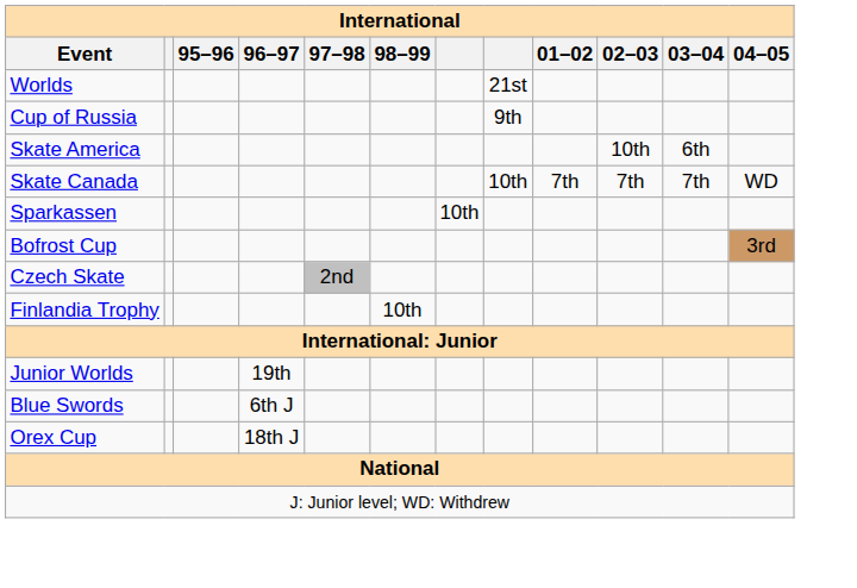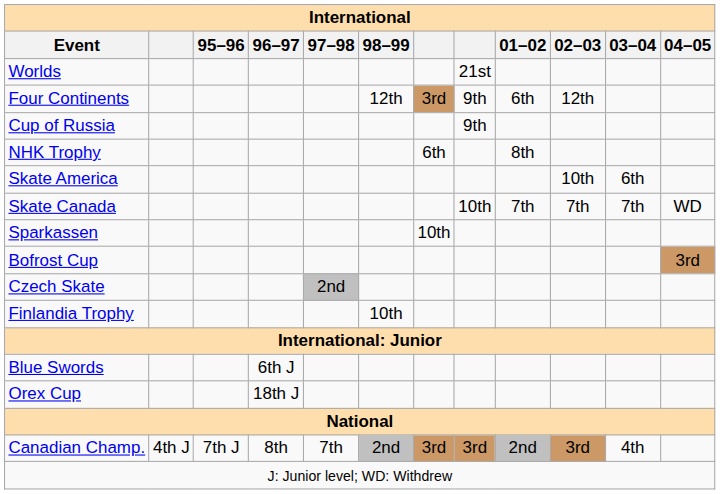 <table class="wikitable" style="text-align:center">
 <tr>
 <th style="background-color: #ffdead; " colspan=12 align=center>International</th>
 </tr>
 <tr>
 <th>Event</th>
 <th></th>
 <th>95–96</th>
 <th>96–97</th>
 <th>97–98</th>
 <th>98–99</th>
 <th></th>
 <th></th>
 <th>01–02</th>
 <th>02–03</th>
 <th>03–04</th>
 <th>04–05</th>
 </tr>
 <tr>
 <td align=left><a href='#'>Worlds</a></td>
 <td></td>
 <td></td>
 <td></td>
 <td></td>
 <td></td>
 <td></td>
 <td>21st</td>
 <td></td>
 <td></td>
 <td></td>
 <td></td>
 </tr>
 <tr>
+<td align=left><a href='#'>Four Continents</a></td>
+<td></td>
+<td></td>
+<td></td>
+<td></td>
+<td>12th</td>
+<td bgcolor=cc9966>3rd</td>
+<td>9th</td>
+<td>6th</td>
+<td>12th</td>
+<td></td>
+<td></td>
+</tr>
+<tr>
 <td align=left> <a href='#'>Cup of Russia</a></td>
 <td></td>
 <td></td>
 <td></td>
 <td></td>
 <td></td>
 <td></td>
 <td>9th</td>
 <td></td>
+<td></td>
+<td></td>
+<td></td>
+</tr>
+<tr>
+<td align=left> <a href='#'>NHK Trophy</a></td>
+<td></td>
+<td></td>
+<td></td>
+<td></td>
+<td></td>
+<td>6th</td>
+<td></td>
+<td>8th</td>
 <td></td>
 <td></td>
 <td></td>
 </tr>
 <tr>
 <td align=left> <a href='#'>Skate America</a></td>
 <td></td>
 <td></td>
 <td></td>
 <td></td>
 <td></td>
 <td></td>
 <td></td>
 <td></td>
 <td>10th</td>
 <td>6th</td>
 <td></td>
 </tr>
 <tr>
 <td align=left> <a href='#'>Skate Canada</a></td>
 <td></td>
 <td></td>
 <td></td>
 <td></td>
 <td></td>
 <td></td>
 <td>10th</td>
 <td>7th</td>
 <td>7th</td>
 <td>7th</td>
 <td>WD</td>
 </tr>
 <tr>
 <td align=left> <a href='#'>Sparkassen</a></td>
 <td></td>
 <td></td>
 <td></td>
 <td></td>
 <td></td>
 <td>10th</td>
 <td></td>
 <td></td>
 <td></td>
 <td></td>
 <td></td>
 </tr>
 <tr>
 <td align=left><a href='#'>Bofrost Cup</a></td>
 <td></td>
 <td></td>
 <td></td>
 <td></td>
 <td></td>
 <td></td>
 <td></td>
 <td></td>
 <td></td>
 <td></td>
 <td bgcolor=cc9966>3rd</td>
 </tr>
 <tr>
 <td align=left><a href='#'>Czech Skate</a></td>
 <td></td>
 <td></td>
 <td></td>
 <td bgcolor=silver>2nd</td>
 <td></td>
 <td></td>
 <td></td>
 <td></td>
 <td></td>
 <td></td>
 <td></td>
 </tr>
 <tr>
 <td align=left><a href='#'>Finlandia Trophy</a></td>
 <td></td>
 <td></td>
 <td></td>
 <td></td>
 <td>10th</td>
 <td></td>
 <td></td>
 <td></td>
 <td></td>
 <td></td>
 <td></td>
 </tr>
 <tr>
 <th style="background-color: #ffdead; " colspan=12 align=center>International: Junior</th>
 </tr>
 <tr>
-<td align=left><a href='#'>Junior Worlds</a></td>
-<td></td>
-<td></td>
-<td>19th</td>
-<td></td>
-<td></td>
-<td></td>
-<td></td>
-<td></td>
-<td></td>
-<td></td>
-<td></td>
-</tr>
-<tr>
 <td align=left><a href='#'>Blue Swords</a></td>
 <td></td>
 <td></td>
 <td>6th J</td>
 <td></td>
 <td></td>
 <td></td>
 <td></td>
 <td></td>
 <td></td>
 <td></td>
 <td></td>
 </tr>
 <tr>
 <td align=left><a href='#'>Orex Cup</a></td>
 <td></td>
 <td></td>
 <td>18th J</td>
 <td></td>
 <td></td>
 <td></td>
 <td></td>
 <td></td>
 <td></td>
 <td></td>
 <td></td>
 </tr>
 <tr>
 <th style="background-color: #ffdead; " colspan=12 align=center>National</th>
 </tr>
 <tr>
+<td align=left><a href='#'>Canadian Champ.</a></td>
+<td>4th J</td>
+<td>7th J</td>
+<td>8th</td>
+<td>7th</td>
+<td bgcolor=silver>2nd</td>
+<td bgcolor=cc9966>3rd</td>
+<td bgcolor=cc9966>3rd</td>
+<td bgcolor=silver>2nd</td>
+<td bgcolor=cc9966>3rd</td>
+<td>4th</td>
+<td></td>
+</tr>
+<tr>
 <td colspan=12 align=center><small> J: Junior level; WD: Withdrew </small></td>
 </tr>
 </table>
